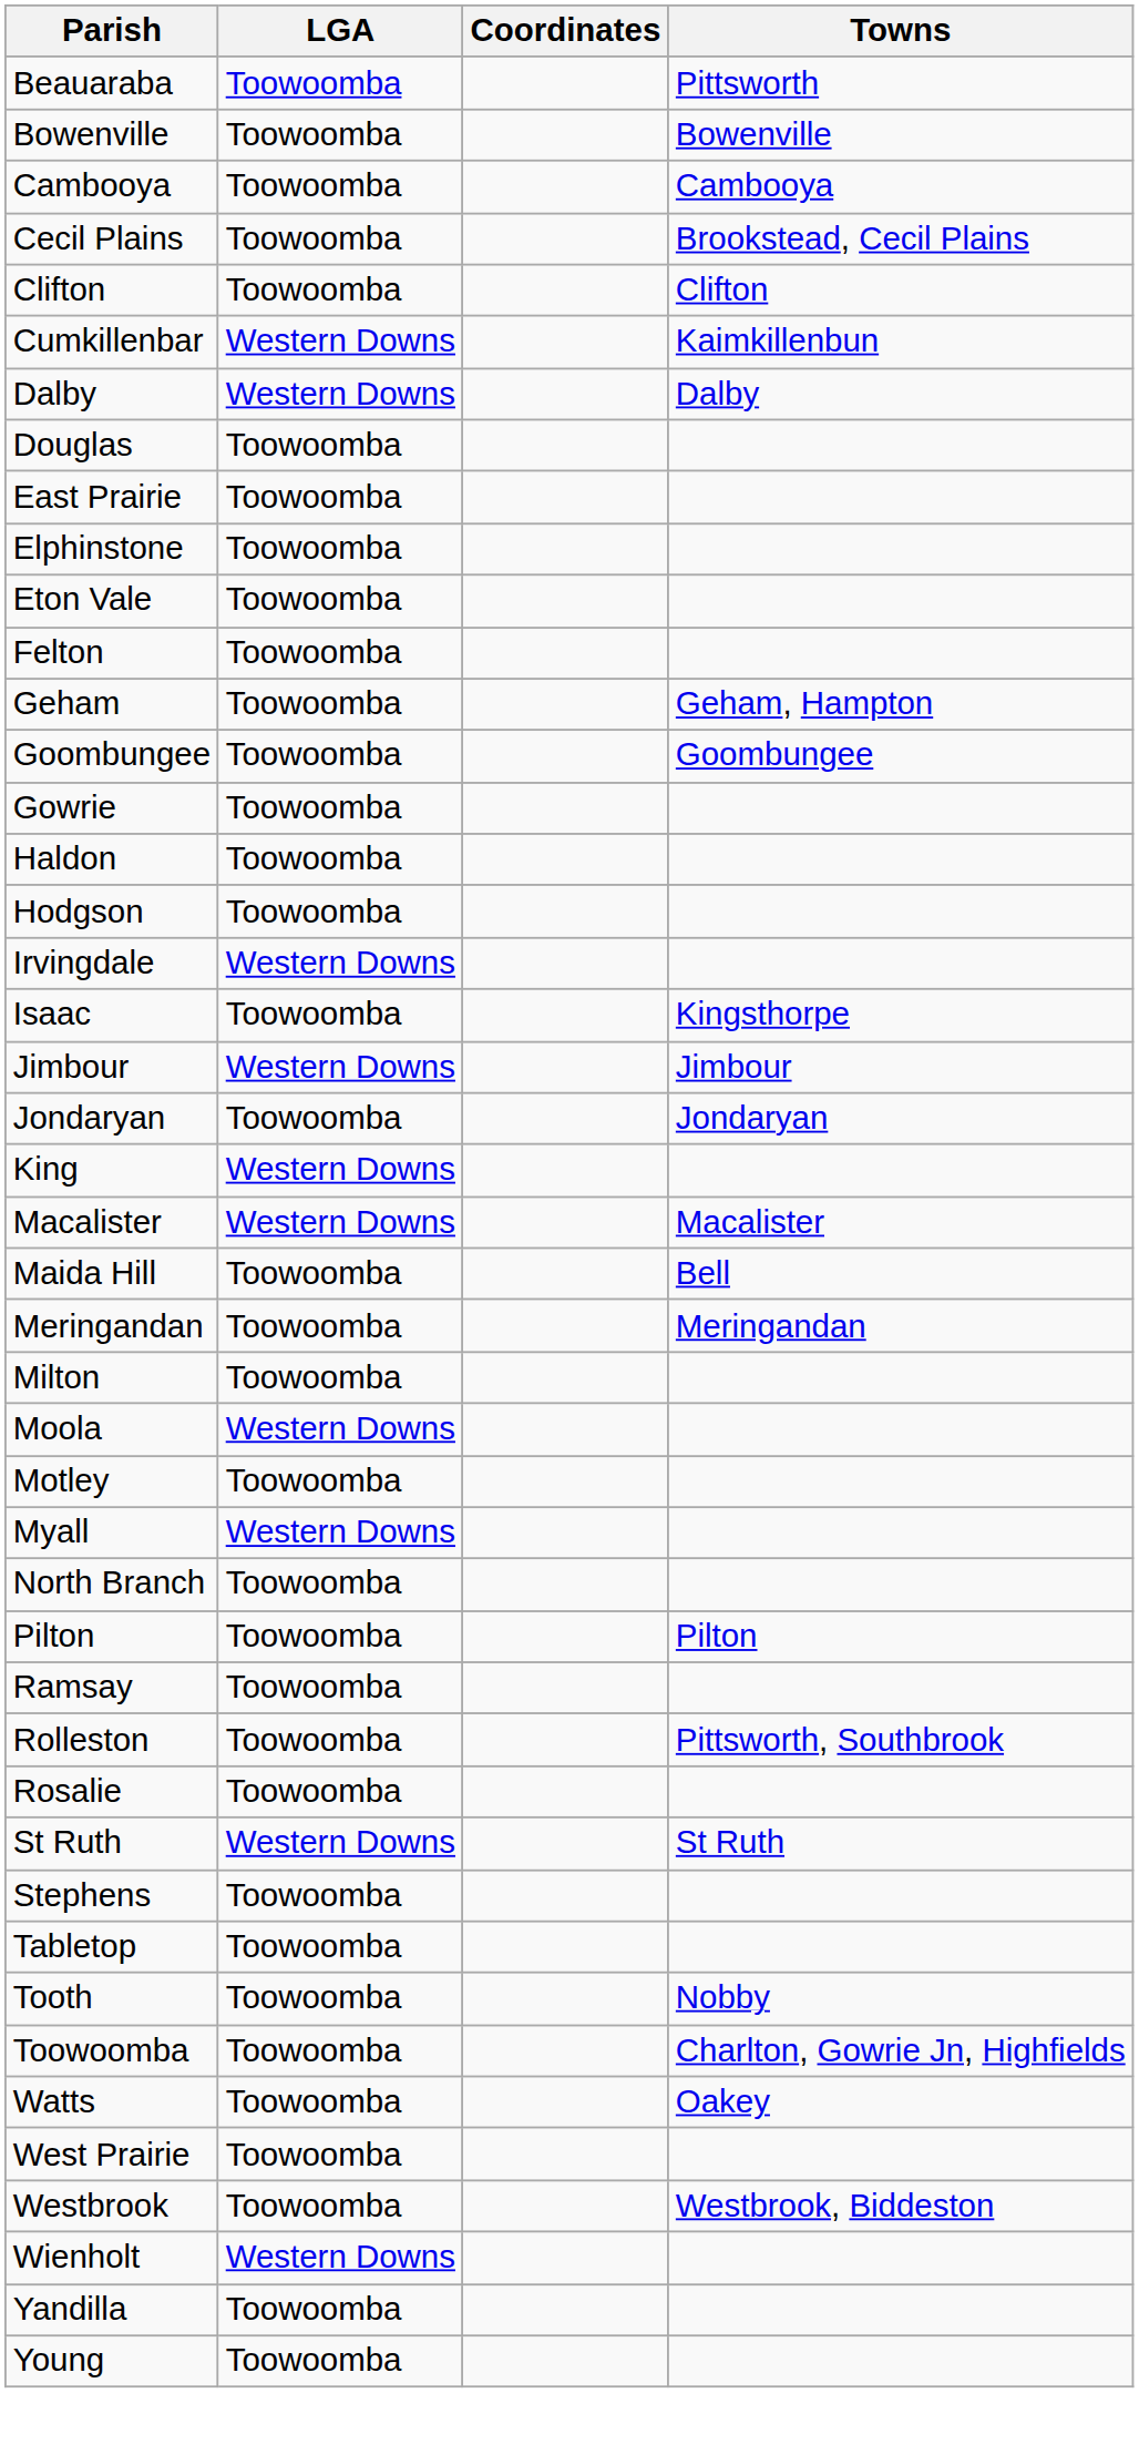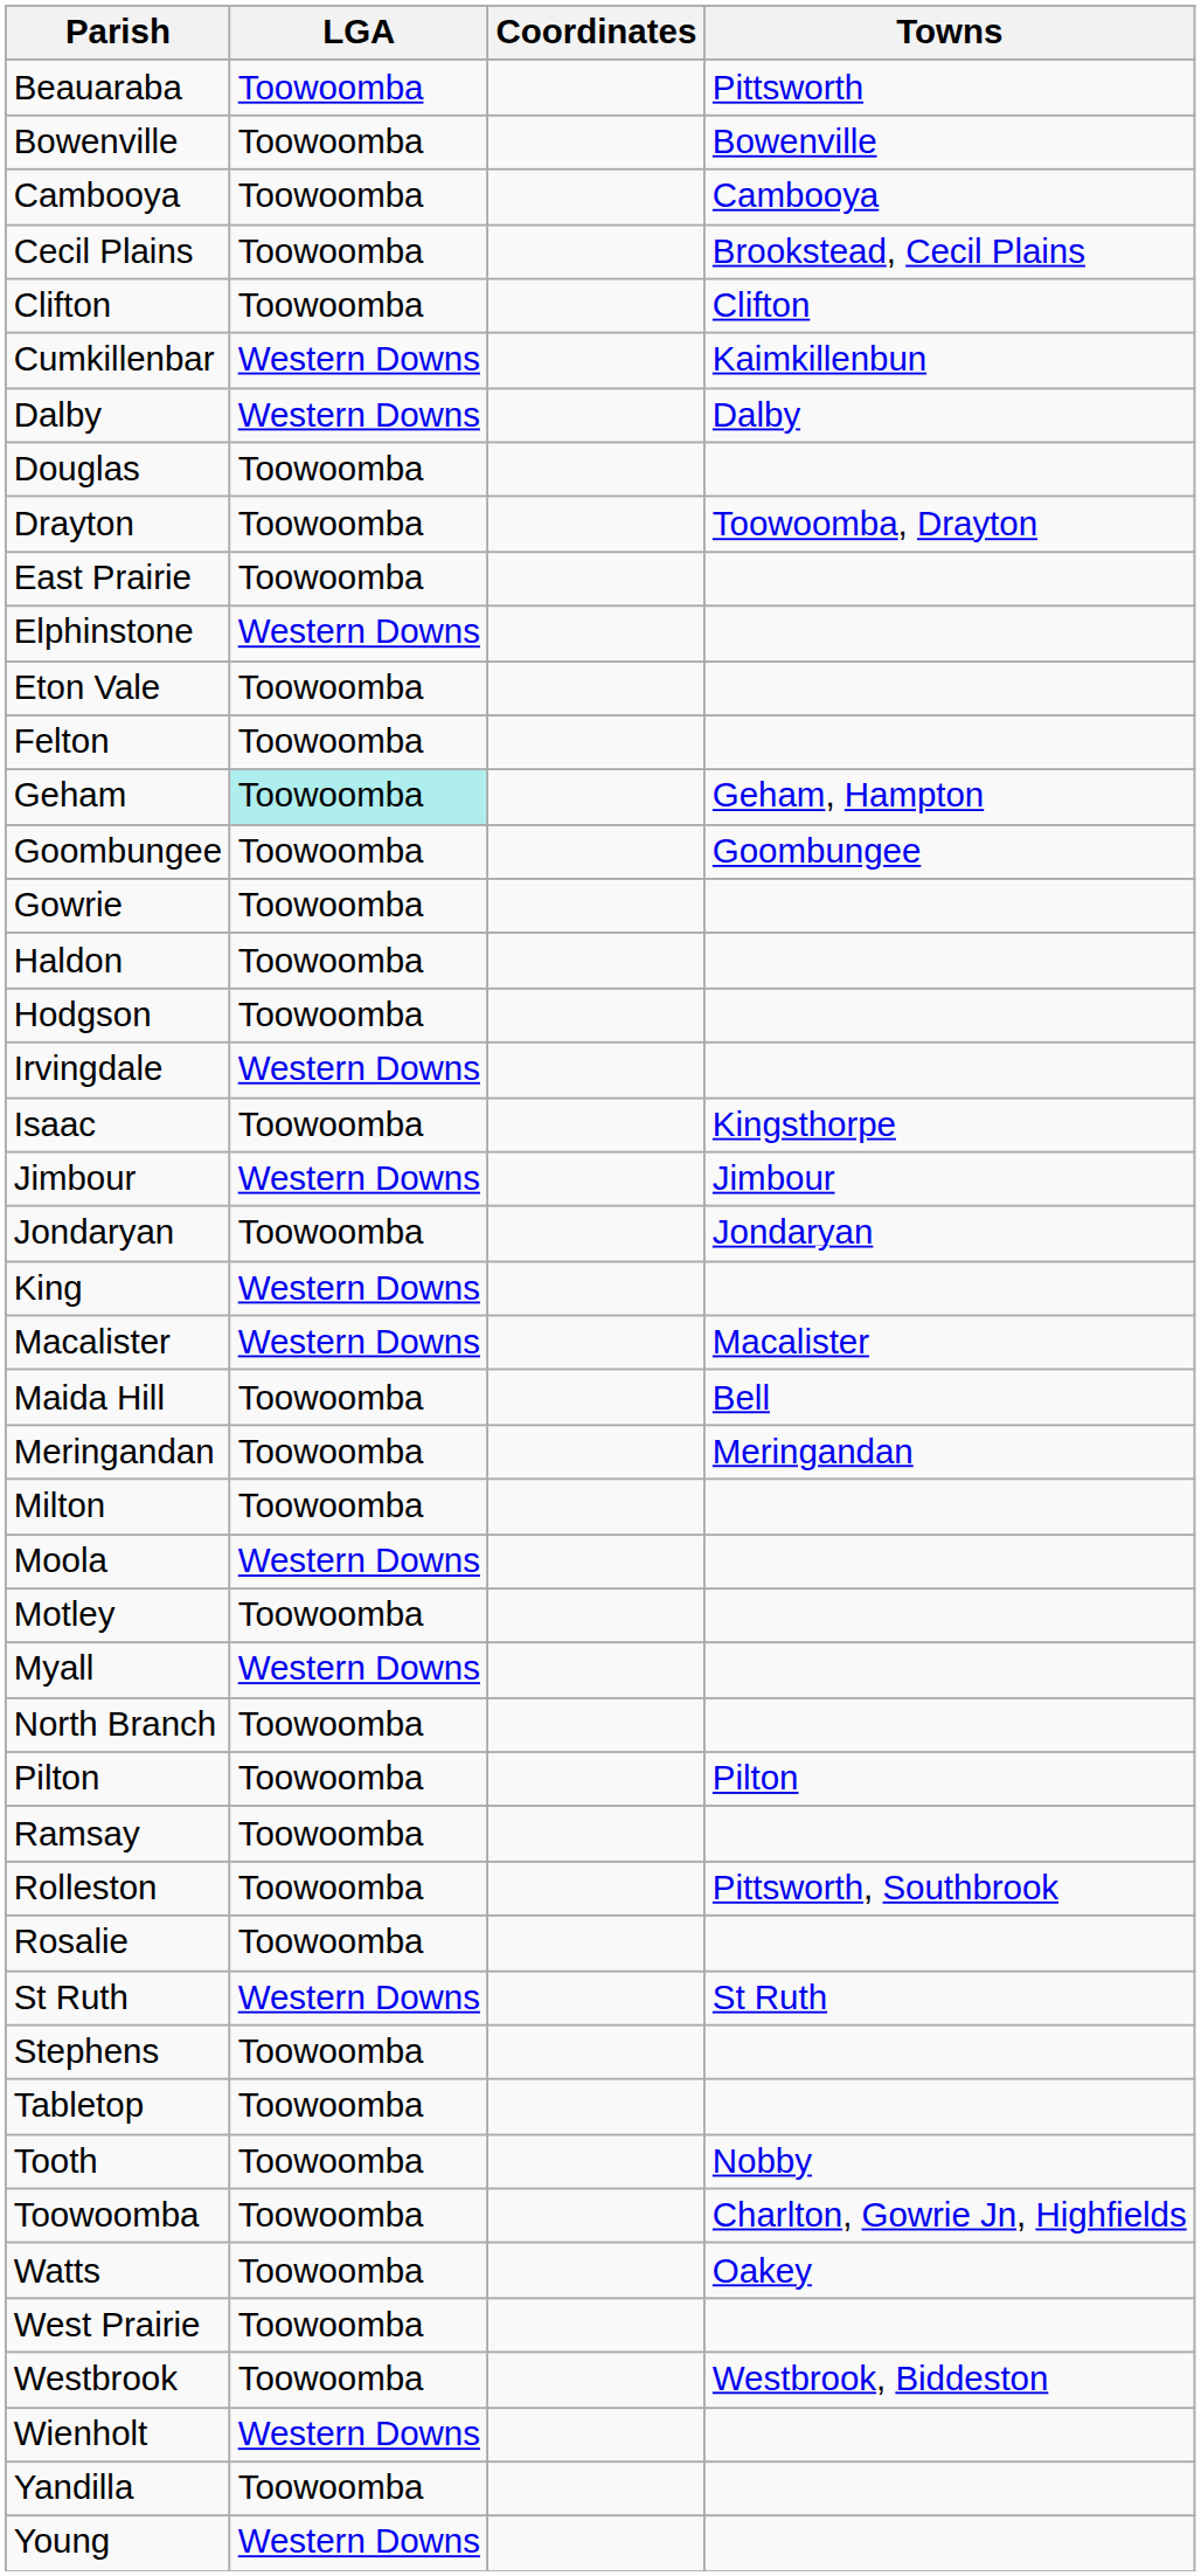 <table class="wikitable sortable">
 <tr>
 <th>Parish</th>
 <th>LGA</th>
 <th>Coordinates</th>
 <th>Towns</th>
 </tr>
 <tr>
 <td>Beauaraba</td>
 <td><a href='#'>Toowoomba</a></td>
 <td></td>
 <td><a href='#'>Pittsworth</a></td>
 </tr>
 <tr>
 <td>Bowenville</td>
 <td>Toowoomba</td>
 <td></td>
 <td><a href='#'>Bowenville</a></td>
 </tr>
 <tr>
 <td>Cambooya</td>
 <td>Toowoomba</td>
 <td></td>
 <td><a href='#'>Cambooya</a></td>
 </tr>
 <tr>
 <td>Cecil Plains</td>
 <td>Toowoomba</td>
 <td></td>
 <td><a href='#'>Brookstead</a>, <a href='#'>Cecil Plains</a></td>
 </tr>
 <tr>
 <td>Clifton</td>
 <td>Toowoomba</td>
 <td></td>
 <td><a href='#'>Clifton</a></td>
 </tr>
 <tr>
 <td>Cumkillenbar</td>
 <td><a href='#'>Western Downs</a></td>
 <td></td>
 <td><a href='#'>Kaimkillenbun</a></td>
 </tr>
 <tr>
 <td>Dalby</td>
 <td><a href='#'>Western Downs</a></td>
 <td></td>
 <td><a href='#'>Dalby</a></td>
 </tr>
 <tr>
 <td>Douglas</td>
 <td>Toowoomba</td>
 <td></td>
 <td></td>
 </tr>
 <tr>
+<td>Drayton</td>
+<td>Toowoomba</td>
+<td></td>
+<td><a href='#'>Toowoomba</a>, <a href='#'>Drayton</a></td>
+</tr>
+<tr>
 <td>East Prairie</td>
 <td>Toowoomba</td>
 <td></td>
 <td></td>
 </tr>
 <tr>
 <td>Elphinstone</td>
-<td>Toowoomba</td>
+<td><a href='#'>Western Downs</a></td>
 <td></td>
 <td></td>
 </tr>
 <tr>
 <td>Eton Vale</td>
 <td>Toowoomba</td>
 <td></td>
 <td></td>
 </tr>
 <tr>
 <td>Felton</td>
 <td>Toowoomba</td>
 <td></td>
 <td></td>
 </tr>
 <tr>
 <td>Geham</td>
-<td>Toowoomba</td>
+<td style="background: paleturquoise;">Toowoomba</td>
 <td></td>
 <td><a href='#'>Geham</a>, <a href='#'>Hampton</a></td>
 </tr>
 <tr>
 <td>Goombungee</td>
 <td>Toowoomba</td>
 <td></td>
 <td><a href='#'>Goombungee</a></td>
 </tr>
 <tr>
 <td>Gowrie</td>
 <td>Toowoomba</td>
 <td></td>
 <td></td>
 </tr>
 <tr>
 <td>Haldon</td>
 <td>Toowoomba</td>
 <td></td>
 <td></td>
 </tr>
 <tr>
 <td>Hodgson</td>
 <td>Toowoomba</td>
 <td></td>
 <td></td>
 </tr>
 <tr>
 <td>Irvingdale</td>
 <td><a href='#'>Western Downs</a></td>
 <td></td>
 <td></td>
 </tr>
 <tr>
 <td>Isaac</td>
 <td>Toowoomba</td>
 <td></td>
 <td><a href='#'>Kingsthorpe</a></td>
 </tr>
 <tr>
 <td>Jimbour</td>
 <td><a href='#'>Western Downs</a></td>
 <td></td>
 <td><a href='#'>Jimbour</a></td>
 </tr>
 <tr>
 <td>Jondaryan</td>
 <td>Toowoomba</td>
 <td></td>
 <td><a href='#'>Jondaryan</a></td>
 </tr>
 <tr>
 <td>King</td>
 <td><a href='#'>Western Downs</a></td>
 <td></td>
 <td></td>
 </tr>
 <tr>
 <td>Macalister</td>
 <td><a href='#'>Western Downs</a></td>
 <td></td>
 <td><a href='#'>Macalister</a></td>
 </tr>
 <tr>
 <td>Maida Hill</td>
 <td>Toowoomba</td>
 <td></td>
 <td><a href='#'>Bell</a></td>
 </tr>
 <tr>
 <td>Meringandan</td>
 <td>Toowoomba</td>
 <td></td>
 <td><a href='#'>Meringandan</a></td>
 </tr>
 <tr>
 <td>Milton</td>
 <td>Toowoomba</td>
 <td></td>
 <td></td>
 </tr>
 <tr>
 <td>Moola</td>
 <td><a href='#'>Western Downs</a></td>
 <td></td>
 <td></td>
 </tr>
 <tr>
 <td>Motley</td>
 <td>Toowoomba</td>
 <td></td>
 <td></td>
 </tr>
 <tr>
 <td>Myall</td>
 <td><a href='#'>Western Downs</a></td>
 <td></td>
 <td></td>
 </tr>
 <tr>
 <td>North Branch</td>
 <td>Toowoomba</td>
 <td></td>
 <td></td>
 </tr>
 <tr>
 <td>Pilton</td>
 <td>Toowoomba</td>
 <td></td>
 <td><a href='#'>Pilton</a></td>
 </tr>
 <tr>
 <td>Ramsay</td>
 <td>Toowoomba</td>
 <td></td>
 <td></td>
 </tr>
 <tr>
 <td>Rolleston</td>
 <td>Toowoomba</td>
 <td></td>
 <td><a href='#'>Pittsworth</a>, <a href='#'>Southbrook</a></td>
 </tr>
 <tr>
 <td>Rosalie</td>
 <td>Toowoomba</td>
 <td></td>
 <td></td>
 </tr>
 <tr>
 <td>St Ruth</td>
 <td><a href='#'>Western Downs</a></td>
 <td></td>
 <td><a href='#'>St Ruth</a></td>
 </tr>
 <tr>
 <td>Stephens</td>
 <td>Toowoomba</td>
 <td></td>
 <td></td>
 </tr>
 <tr>
 <td>Tabletop</td>
 <td>Toowoomba</td>
 <td></td>
 <td></td>
 </tr>
 <tr>
 <td>Tooth</td>
 <td>Toowoomba</td>
 <td></td>
 <td><a href='#'>Nobby</a></td>
 </tr>
 <tr>
 <td>Toowoomba</td>
 <td>Toowoomba</td>
 <td></td>
 <td><a href='#'>Charlton</a>, <a href='#'>Gowrie Jn</a>, <a href='#'>Highfields</a></td>
 </tr>
 <tr>
 <td>Watts</td>
 <td>Toowoomba</td>
 <td></td>
 <td><a href='#'>Oakey</a></td>
 </tr>
 <tr>
 <td>West Prairie</td>
 <td>Toowoomba</td>
 <td></td>
 <td></td>
 </tr>
 <tr>
 <td>Westbrook</td>
 <td>Toowoomba</td>
 <td></td>
 <td><a href='#'>Westbrook</a>, <a href='#'>Biddeston</a></td>
 </tr>
 <tr>
 <td>Wienholt</td>
 <td><a href='#'>Western Downs</a></td>
 <td></td>
 <td></td>
 </tr>
 <tr>
 <td>Yandilla</td>
 <td>Toowoomba</td>
 <td></td>
 <td></td>
 </tr>
 <tr>
 <td>Young</td>
-<td>Toowoomba</td>
+<td><a href='#'>Western Downs</a></td>
 <td></td>
 <td></td>
 </tr>
 </table>
